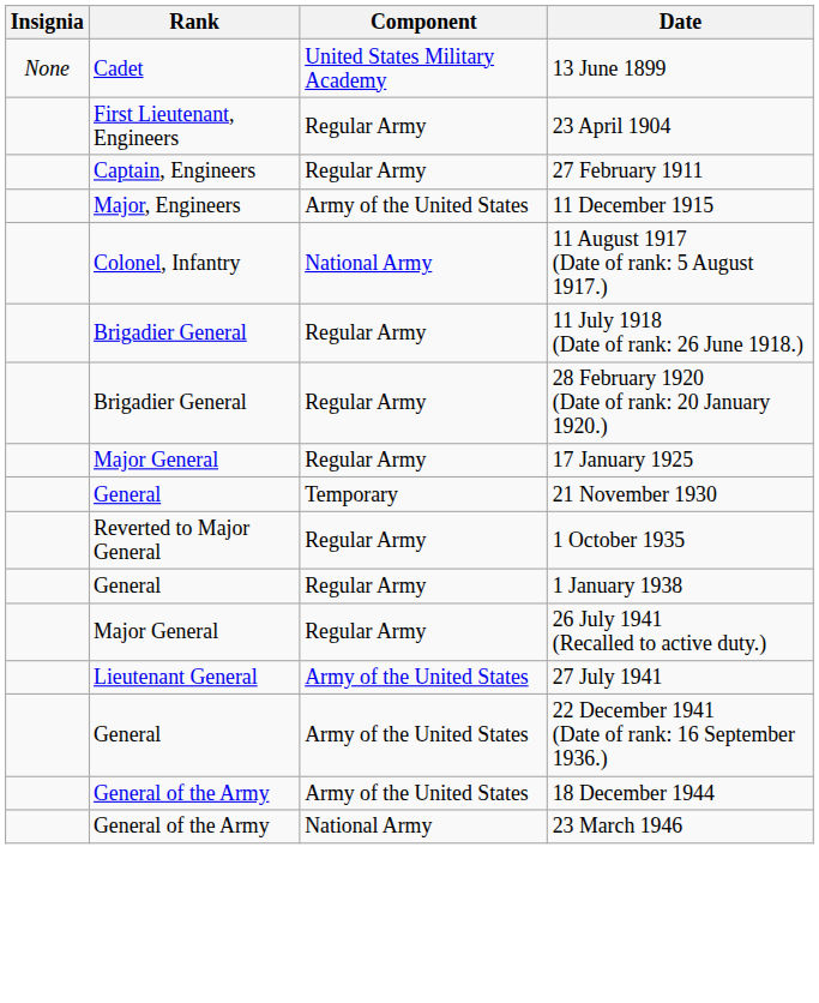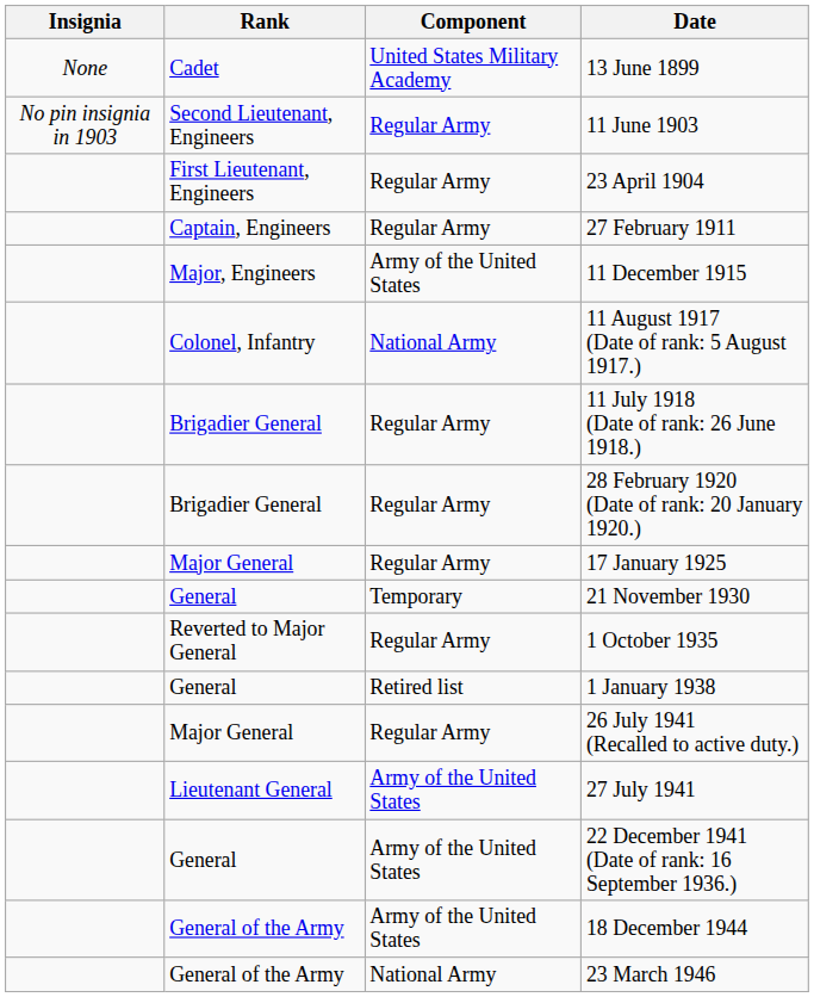 <table class="wikitable">
 <tr>
 <th>Insignia</th>
 <th>Rank</th>
 <th>Component</th>
 <th>Date</th>
 </tr>
 <tr>
 <td align="center"><em>None</em></td>
 <td><a href='#'>Cadet</a></td>
 <td><a href='#'>United States Military Academy</a></td>
 <td>13 June 1899</td>
+</tr>
+<tr>
+<td align="center"><em>No pin insignia in 1903</em></td>
+<td><a href='#'>Second Lieutenant</a>, Engineers</td>
+<td><a href='#'>Regular Army</a></td>
+<td>11 June 1903</td>
 </tr>
 <tr>
 <td align="center"></td>
 <td><a href='#'>First Lieutenant</a>, Engineers</td>
 <td>Regular Army</td>
 <td>23 April 1904</td>
 </tr>
 <tr>
 <td align="center"></td>
 <td><a href='#'>Captain</a>, Engineers</td>
 <td>Regular Army</td>
 <td>27 February 1911</td>
 </tr>
 <tr>
 <td align="center"></td>
 <td><a href='#'>Major</a>, Engineers</td>
 <td>Army of the United States</td>
 <td>11 December 1915</td>
 </tr>
 <tr>
 <td align="center"></td>
 <td><a href='#'>Colonel</a>, Infantry</td>
 <td><a href='#'>National Army</a></td>
 <td>11 August 1917<br>(Date of rank: 5 August 1917.)</td>
 </tr>
 <tr>
 <td align="center"></td>
 <td><a href='#'>Brigadier General</a></td>
 <td>Regular Army</td>
 <td>11 July 1918<br>(Date of rank: 26 June 1918.)</td>
 </tr>
 <tr>
 <td align="center"></td>
 <td>Brigadier General</td>
 <td>Regular Army</td>
 <td>28 February 1920<br>(Date of rank: 20 January 1920.)</td>
 </tr>
 <tr>
 <td align="center"></td>
 <td><a href='#'>Major General</a></td>
 <td>Regular Army</td>
 <td>17 January 1925</td>
 </tr>
 <tr>
 <td align="center"></td>
 <td><a href='#'>General</a></td>
 <td>Temporary</td>
 <td>21 November 1930</td>
 </tr>
 <tr>
 <td align="center"></td>
 <td>Reverted to Major General</td>
 <td>Regular Army</td>
 <td>1 October 1935</td>
 </tr>
 <tr>
 <td align="center"></td>
 <td>General</td>
-<td>Regular Army</td>
+<td>Retired list</td>
 <td>1 January 1938</td>
 </tr>
 <tr>
 <td align="center"></td>
 <td>Major General</td>
 <td>Regular Army</td>
 <td>26 July 1941<br>(Recalled to active duty.)</td>
 </tr>
 <tr>
 <td align="center"></td>
 <td><a href='#'>Lieutenant General</a></td>
 <td><a href='#'>Army of the United States</a></td>
 <td>27 July 1941</td>
 </tr>
 <tr>
 <td align="center"></td>
 <td>General</td>
 <td>Army of the United States</td>
 <td>22 December 1941<br>(Date of rank: 16 September 1936.)</td>
 </tr>
 <tr>
 <td align="center"></td>
 <td><a href='#'>General of the Army</a></td>
 <td>Army of the United States</td>
 <td>18 December 1944</td>
 </tr>
 <tr>
 <td align="center"></td>
 <td>General of the Army</td>
 <td>National Army</td>
 <td>23 March 1946</td>
 </tr>
 </table>
